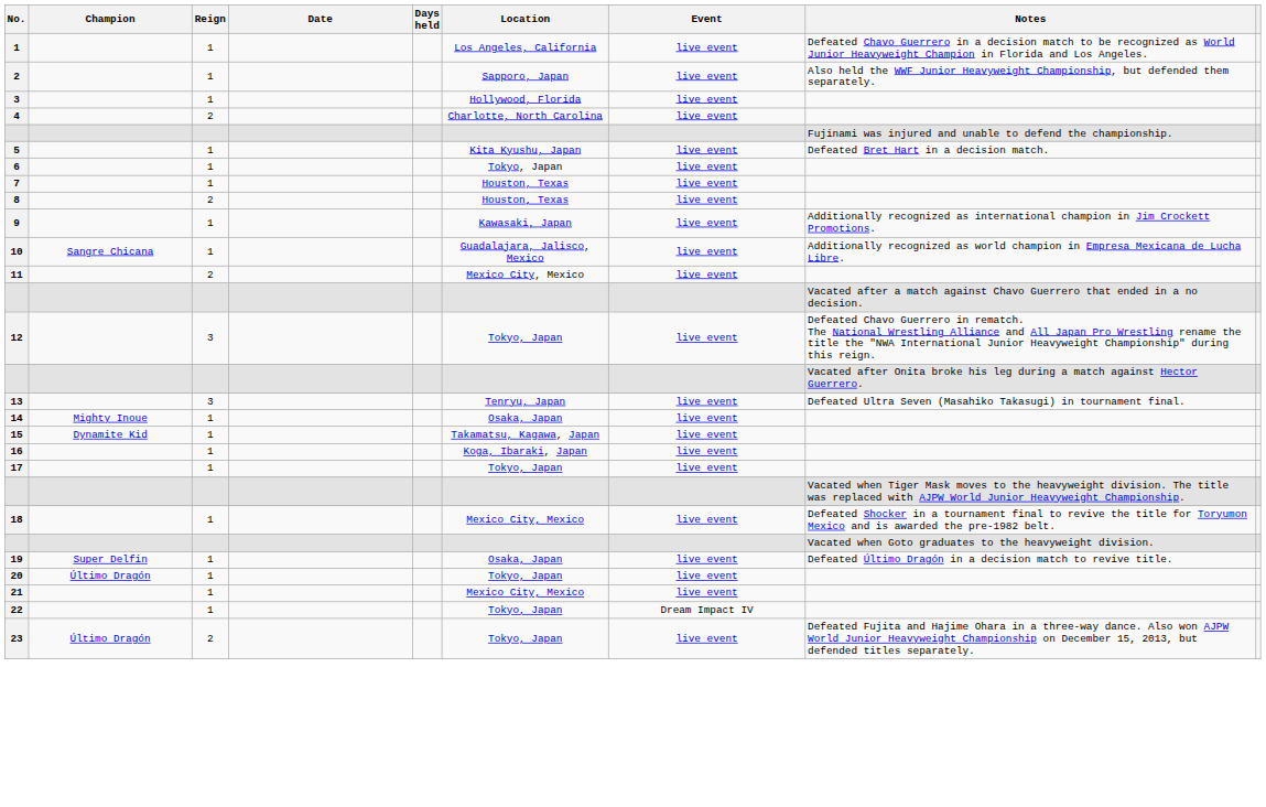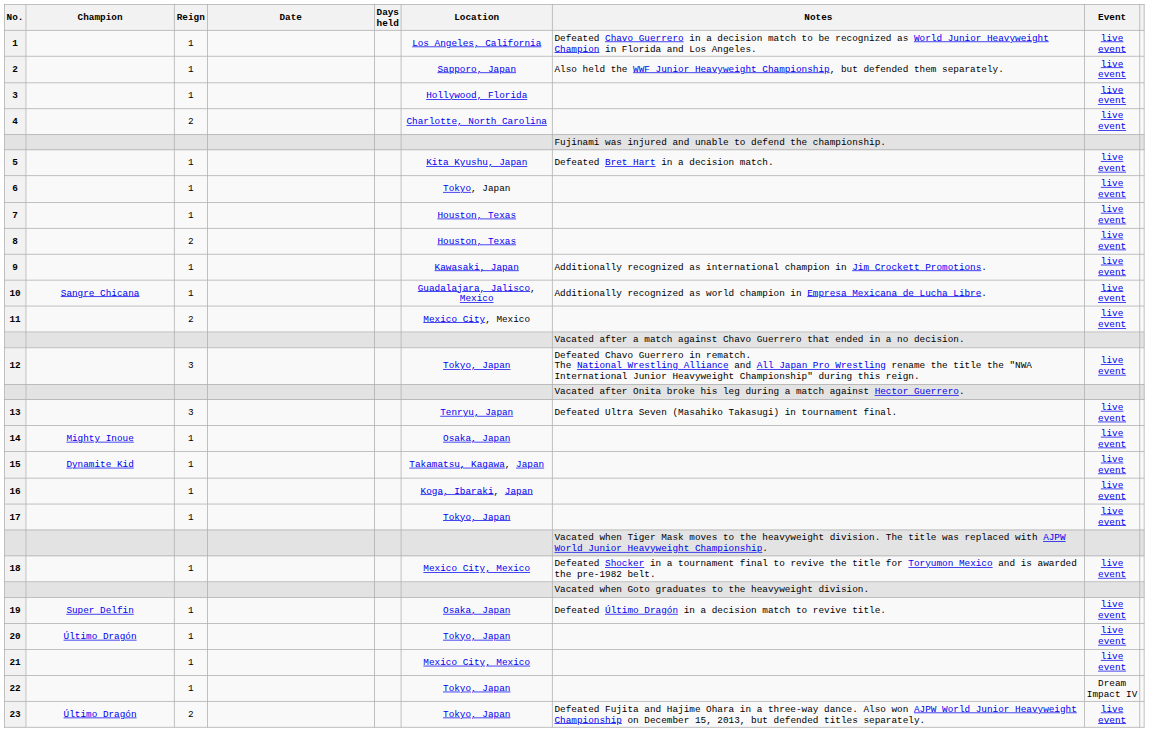 <table class="wikitable sortable" style="text-align: center" width=100%>
 <tr>
 <th width=0 data-sort-type="number" scope="col">No.</th>
 <th width=14% scope="col">Champion</th>
 <th width=0 scope="col">Reign</th>
 <th width=16% scope="col">Date</th>
 <th width=0 data-sort-type="number" scope="col">Days held</th>
 <th width=14% scope="col">Location</th>
+<th width=51% class="unsortable" scope="col">Notes</th>
 <th width=17% scope="col">Event</th>
-<th width=51% class="unsortable" scope="col">Notes</th>
 <th width=0 class="unsortable" scope="col"></th>
 </tr>
 <tr>
 <th scope=row>1</th>
 <td></td>
 <td>1</td>
 <td></td>
 <td></td>
 <td><a href='#'>Los Angeles, California</a></td>
+<td align=left>Defeated <a href='#'>Chavo Guerrero</a> in a decision match to be recognized as <a href='#'>World Junior Heavyweight Champion</a> in Florida and Los Angeles.</td>
 <td><a href='#'>live event</a></td>
-<td align=left>Defeated <a href='#'>Chavo Guerrero</a> in a decision match to be recognized as <a href='#'>World Junior Heavyweight Champion</a> in Florida and Los Angeles.</td>
 <td></td>
 </tr>
 <tr>
 <th scope=row>2</th>
 <td></td>
 <td>1</td>
 <td></td>
 <td></td>
 <td><a href='#'>Sapporo, Japan</a></td>
+<td align=left>Also held the <a href='#'>WWF Junior Heavyweight Championship</a>, but defended them separately.</td>
 <td><a href='#'>live event</a></td>
-<td align=left>Also held the <a href='#'>WWF Junior Heavyweight Championship</a>, but defended them separately.</td>
 <td></td>
 </tr>
 <tr>
 <th scope=row>3</th>
 <td></td>
 <td>1</td>
 <td></td>
 <td></td>
 <td><a href='#'>Hollywood, Florida</a></td>
+<td></td>
 <td><a href='#'>live event</a></td>
-<td></td>
 <td></td>
 </tr>
 <tr>
 <th scope=row>4</th>
 <td></td>
 <td>2</td>
 <td></td>
 <td></td>
 <td><a href='#'>Charlotte, North Carolina</a></td>
+<td></td>
 <td><a href='#'>live event</a></td>
-<td></td>
 <td></td>
 </tr>
 <tr style="background-color:#e3e3e3">
 <td></td>
 <td></td>
 <td></td>
 <td></td>
 <td></td>
 <td></td>
+<td align=left>Fujinami was injured and unable to defend the championship.</td>
 <td></td>
-<td align=left>Fujinami was injured and unable to defend the championship.</td>
 <td></td>
 </tr>
 <tr>
 <th scope=row>5</th>
 <td></td>
 <td>1</td>
 <td></td>
 <td></td>
 <td><a href='#'>Kita Kyushu, Japan</a></td>
+<td align=left>Defeated <a href='#'>Bret Hart</a> in a decision match.</td>
 <td><a href='#'>live event</a></td>
-<td align=left>Defeated <a href='#'>Bret Hart</a> in a decision match.</td>
 <td></td>
 </tr>
 <tr>
 <th scope=row>6</th>
 <td></td>
 <td>1</td>
 <td></td>
 <td></td>
 <td><a href='#'>Tokyo</a>, Japan</td>
+<td></td>
 <td><a href='#'>live event</a></td>
-<td></td>
 <td></td>
 </tr>
 <tr>
 <th scope=row>7</th>
 <td></td>
 <td>1</td>
 <td></td>
 <td></td>
 <td><a href='#'>Houston, Texas</a></td>
+<td></td>
 <td><a href='#'>live event</a></td>
-<td></td>
 <td></td>
 </tr>
 <tr>
 <th scope=row>8</th>
 <td></td>
 <td>2</td>
 <td></td>
 <td></td>
 <td><a href='#'>Houston, Texas</a></td>
+<td></td>
 <td><a href='#'>live event</a></td>
-<td></td>
 <td></td>
 </tr>
 <tr>
 <th scope=row>9</th>
 <td></td>
 <td>1</td>
 <td></td>
 <td></td>
 <td><a href='#'>Kawasaki, Japan</a></td>
+<td align=left>Additionally recognized as international champion in <a href='#'>Jim Crockett Promotions</a>.</td>
 <td><a href='#'>live event</a></td>
-<td align=left>Additionally recognized as international champion in <a href='#'>Jim Crockett Promotions</a>.</td>
 <td></td>
 </tr>
 <tr>
 <th scope=row>10</th>
 <td><a href='#'>Sangre Chicana</a></td>
 <td>1</td>
 <td></td>
 <td></td>
 <td><a href='#'>Guadalajara, Jalisco</a>, <a href='#'>Mexico</a></td>
+<td align=left>Additionally recognized as world champion in <a href='#'>Empresa Mexicana de Lucha Libre</a>.</td>
 <td><a href='#'>live event</a></td>
-<td align=left>Additionally recognized as world champion in <a href='#'>Empresa Mexicana de Lucha Libre</a>.</td>
 <td></td>
 </tr>
 <tr>
 <th scope=row>11</th>
 <td></td>
 <td>2</td>
 <td></td>
 <td></td>
 <td><a href='#'>Mexico City</a>, Mexico</td>
+<td></td>
 <td><a href='#'>live event</a></td>
-<td></td>
 <td></td>
 </tr>
 <tr style="background-color:#e3e3e3">
 <td></td>
 <td></td>
 <td></td>
 <td></td>
 <td></td>
 <td></td>
+<td align=left>Vacated after a match against Chavo Guerrero that ended in a no decision.</td>
 <td></td>
-<td align=left>Vacated after a match against Chavo Guerrero that ended in a no decision.</td>
 <td></td>
 </tr>
 <tr>
 <th scope=row>12</th>
 <td></td>
 <td>3</td>
 <td></td>
 <td></td>
 <td><a href='#'>Tokyo, Japan</a></td>
+<td align=left>Defeated Chavo Guerrero in rematch.<br>The <a href='#'>National Wrestling Alliance</a> and <a href='#'>All Japan Pro Wrestling</a> rename the title the "NWA International Junior Heavyweight Championship" during this reign.</td>
 <td><a href='#'>live event</a></td>
-<td align=left>Defeated Chavo Guerrero in rematch.<br>The <a href='#'>National Wrestling Alliance</a> and <a href='#'>All Japan Pro Wrestling</a> rename the title the "NWA International Junior Heavyweight Championship" during this reign.</td>
 <td></td>
 </tr>
 <tr style="background-color:#e3e3e3">
 <td></td>
 <td></td>
 <td></td>
 <td></td>
 <td></td>
 <td></td>
+<td align=left>Vacated after Onita broke his leg during a match against <a href='#'>Hector Guerrero</a>.</td>
 <td></td>
-<td align=left>Vacated after Onita broke his leg during a match against <a href='#'>Hector Guerrero</a>.</td>
 <td></td>
 </tr>
 <tr>
 <th scope=row>13</th>
 <td></td>
 <td>3</td>
 <td></td>
 <td></td>
 <td><a href='#'>Tenryu, Japan</a></td>
+<td align=left>Defeated Ultra Seven (Masahiko Takasugi) in tournament final.</td>
 <td><a href='#'>live event</a></td>
-<td align=left>Defeated Ultra Seven (Masahiko Takasugi) in tournament final.</td>
 <td></td>
 </tr>
 <tr>
 <th scope=row>14</th>
 <td><a href='#'>Mighty Inoue</a></td>
 <td>1</td>
 <td></td>
 <td></td>
 <td><a href='#'>Osaka, Japan</a></td>
+<td></td>
 <td><a href='#'>live event</a></td>
-<td></td>
 <td></td>
 </tr>
 <tr>
 <th scope=row>15</th>
 <td><a href='#'>Dynamite Kid</a></td>
 <td>1</td>
 <td></td>
 <td></td>
 <td><a href='#'>Takamatsu, Kagawa</a>, <a href='#'>Japan</a></td>
+<td></td>
 <td><a href='#'>live event</a></td>
-<td></td>
 <td></td>
 </tr>
 <tr>
 <th scope=row>16</th>
 <td></td>
 <td>1</td>
 <td></td>
 <td></td>
 <td><a href='#'>Koga, Ibaraki</a>, <a href='#'>Japan</a></td>
+<td></td>
 <td><a href='#'>live event</a></td>
-<td></td>
 <td></td>
 </tr>
 <tr>
 <th scope=row>17</th>
 <td></td>
 <td>1</td>
 <td></td>
 <td></td>
 <td><a href='#'>Tokyo, Japan</a></td>
+<td></td>
 <td><a href='#'>live event</a></td>
-<td></td>
 <td></td>
 </tr>
 <tr style="background-color:#e3e3e3">
 <td></td>
 <td></td>
 <td></td>
 <td></td>
 <td></td>
 <td></td>
+<td align=left>Vacated when Tiger Mask moves to the heavyweight division. The title was replaced with <a href='#'>AJPW World Junior Heavyweight Championship</a>.</td>
 <td></td>
-<td align=left>Vacated when Tiger Mask moves to the heavyweight division. The title was replaced with <a href='#'>AJPW World Junior Heavyweight Championship</a>.</td>
 <td></td>
 </tr>
 <tr>
 <th scope=row>18</th>
 <td></td>
 <td>1</td>
 <td></td>
 <td></td>
 <td><a href='#'>Mexico City, Mexico</a></td>
+<td align=left>Defeated <a href='#'>Shocker</a> in a tournament final to revive the title for <a href='#'>Toryumon Mexico</a> and is awarded the pre-1982 belt.</td>
 <td><a href='#'>live event</a></td>
-<td align=left>Defeated <a href='#'>Shocker</a> in a tournament final to revive the title for <a href='#'>Toryumon Mexico</a> and is awarded the pre-1982 belt.</td>
 <td></td>
 </tr>
 <tr style="background-color:#e3e3e3">
 <td></td>
 <td></td>
 <td></td>
 <td></td>
 <td></td>
 <td></td>
+<td align=left>Vacated when Goto graduates to the heavyweight division.</td>
 <td></td>
-<td align=left>Vacated when Goto graduates to the heavyweight division.</td>
 <td></td>
 </tr>
 <tr>
 <th scope=row>19</th>
 <td><a href='#'>Super Delfin</a></td>
 <td>1</td>
 <td></td>
 <td></td>
 <td><a href='#'>Osaka, Japan</a></td>
+<td align=left>Defeated <a href='#'>Último Dragón</a> in a decision match to revive title.</td>
 <td><a href='#'>live event</a></td>
-<td align=left>Defeated <a href='#'>Último Dragón</a> in a decision match to revive title.</td>
 <td></td>
 </tr>
 <tr>
 <th scope=row>20</th>
 <td><a href='#'>Último Dragón</a></td>
 <td>1</td>
 <td></td>
 <td></td>
 <td><a href='#'>Tokyo, Japan</a></td>
+<td></td>
 <td><a href='#'>live event</a></td>
-<td></td>
 <td></td>
 </tr>
 <tr>
 <th scope=row>21</th>
 <td></td>
 <td>1</td>
 <td></td>
 <td></td>
 <td><a href='#'>Mexico City, Mexico</a></td>
+<td></td>
 <td><a href='#'>live event</a></td>
-<td></td>
 <td></td>
 </tr>
 <tr>
 <th scope=row>22</th>
 <td></td>
 <td>1</td>
 <td></td>
 <td></td>
 <td><a href='#'>Tokyo, Japan</a></td>
+<td align=left></td>
 <td>Dream Impact IV</td>
-<td align=left></td>
 <td></td>
 </tr>
 <tr>
 <th scope=row>23</th>
 <td><a href='#'>Último Dragón</a></td>
 <td>2</td>
 <td></td>
 <td></td>
 <td><a href='#'>Tokyo, Japan</a></td>
+<td align=left>Defeated Fujita and Hajime Ohara in a three-way dance. Also won <a href='#'>AJPW World Junior Heavyweight Championship</a> on December 15, 2013, but defended titles separately.</td>
 <td><a href='#'>live event</a></td>
-<td align=left>Defeated Fujita and Hajime Ohara in a three-way dance. Also won <a href='#'>AJPW World Junior Heavyweight Championship</a> on December 15, 2013, but defended titles separately.</td>
 <td></td>
 </tr>
 </table>
